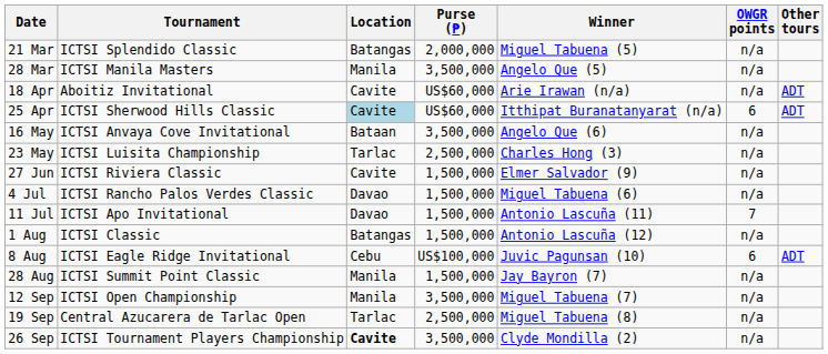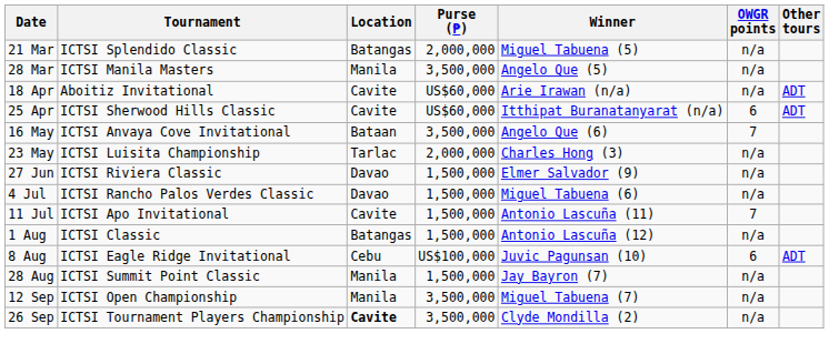 <table class="wikitable" style="font-size:95%">
 <tr>
 <th>Date</th>
 <th>Tournament</th>
 <th>Location</th>
 <th>Purse<br>(<a href='#'>₱</a>)</th>
 <th>Winner</th>
 <th><a href='#'>OWGR</a><br>points</th>
 <th>Other<br>tours</th>
 </tr>
 <tr>
 <td>21 Mar</td>
 <td>ICTSI Splendido Classic</td>
 <td>Batangas</td>
 <td align=right>2,000,000</td>
 <td> <a href='#'>Miguel Tabuena</a> (5)</td>
 <td align=center>n/a</td>
 <td></td>
 </tr>
 <tr>
 <td>28 Mar</td>
 <td>ICTSI Manila Masters</td>
 <td>Manila</td>
 <td align=right>3,500,000</td>
 <td> <a href='#'>Angelo Que</a> (5)</td>
 <td align=center>n/a</td>
 <td></td>
 </tr>
 <tr>
 <td>18 Apr</td>
 <td>Aboitiz Invitational</td>
 <td>Cavite</td>
 <td align=right>US$60,000</td>
 <td> <a href='#'>Arie Irawan</a> (n/a)</td>
 <td align=center>n/a</td>
 <td><a href='#'>ADT</a></td>
 </tr>
 <tr>
 <td>25 Apr</td>
 <td>ICTSI Sherwood Hills Classic</td>
-<td style="background: lightblue;">Cavite</td>
+<td>Cavite</td>
 <td align=right>US$60,000</td>
 <td> <a href='#'>Itthipat Buranatanyarat</a> (n/a)</td>
 <td align=center>6</td>
 <td><a href='#'>ADT</a></td>
 </tr>
 <tr>
 <td>16 May</td>
 <td>ICTSI Anvaya Cove Invitational</td>
 <td>Bataan</td>
 <td align=right>3,500,000</td>
 <td> <a href='#'>Angelo Que</a> (6)</td>
-<td align=center>n/a</td>
+<td align=center>7</td>
 <td></td>
 </tr>
 <tr>
 <td>23 May</td>
 <td>ICTSI Luisita Championship</td>
 <td>Tarlac</td>
-<td align=right>2,500,000</td>
+<td align=right>2,000,000</td>
 <td> <a href='#'>Charles Hong</a> (3)</td>
 <td align=center>n/a</td>
 <td></td>
 </tr>
 <tr>
 <td>27 Jun</td>
 <td>ICTSI Riviera Classic</td>
-<td>Cavite</td>
+<td>Davao</td>
 <td align=right>1,500,000</td>
 <td> <a href='#'>Elmer Salvador</a> (9)</td>
 <td align=center>n/a</td>
 <td></td>
 </tr>
 <tr>
 <td>4 Jul</td>
 <td>ICTSI Rancho Palos Verdes Classic</td>
 <td>Davao</td>
 <td align=right>1,500,000</td>
 <td> <a href='#'>Miguel Tabuena</a> (6)</td>
 <td align=center>n/a</td>
 <td></td>
 </tr>
 <tr>
 <td>11 Jul</td>
 <td>ICTSI Apo Invitational</td>
-<td>Davao</td>
+<td>Cavite</td>
 <td align=right>1,500,000</td>
 <td> <a href='#'>Antonio Lascuña</a> (11)</td>
 <td align=center>7</td>
 <td></td>
 </tr>
 <tr>
 <td>1 Aug</td>
 <td>ICTSI Classic</td>
 <td>Batangas</td>
 <td align=right>1,500,000</td>
 <td> <a href='#'>Antonio Lascuña</a> (12)</td>
 <td align=center>n/a</td>
 <td></td>
 </tr>
 <tr>
 <td>8 Aug</td>
 <td>ICTSI Eagle Ridge Invitational</td>
 <td>Cebu</td>
 <td align=right>US$100,000</td>
 <td> <a href='#'>Juvic Pagunsan</a> (10)</td>
 <td align=center>6</td>
 <td><a href='#'>ADT</a></td>
 </tr>
 <tr>
 <td>28 Aug</td>
 <td>ICTSI Summit Point Classic</td>
 <td>Manila</td>
 <td align=right>1,500,000</td>
 <td> <a href='#'>Jay Bayron</a> (7)</td>
 <td align=center>n/a</td>
 <td></td>
 </tr>
 <tr>
 <td>12 Sep</td>
 <td>ICTSI Open Championship</td>
 <td>Manila</td>
 <td align=right>3,500,000</td>
 <td> <a href='#'>Miguel Tabuena</a> (7)</td>
 <td align=center>n/a</td>
 <td></td>
 </tr>
 <tr>
-<td>19 Sep</td>
-<td>Central Azucarera de Tarlac Open</td>
-<td>Tarlac</td>
-<td align=right>2,500,000</td>
-<td> <a href='#'>Miguel Tabuena</a> (8)</td>
-<td align=center>n/a</td>
-<td></td>
-</tr>
-<tr>
 <td>26 Sep</td>
 <td>ICTSI Tournament Players Championship</td>
 <td><strong>Cavite</strong></td>
 <td align=right>3,500,000</td>
 <td> <a href='#'>Clyde Mondilla</a> (2)</td>
 <td align=center>n/a</td>
 <td></td>
 </tr>
 </table>
